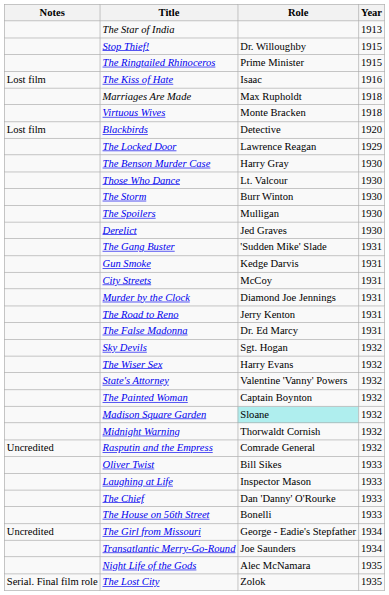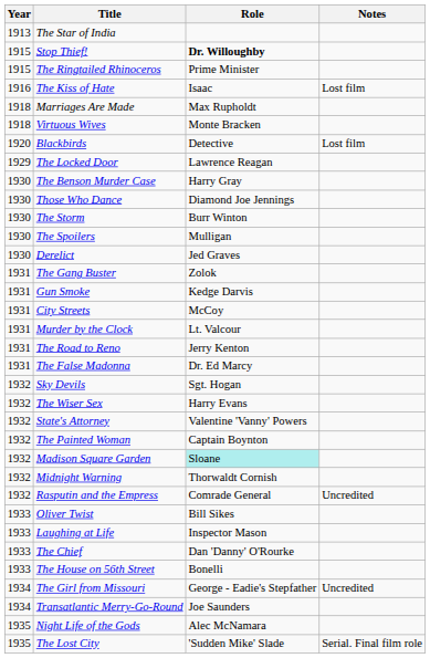 <table class="wikitable">
 <tr>
-<th>Notes</th>
+<th>Year</th>
 <th>Title</th>
 <th>Role</th>
-<th>Year</th>
+<th>Notes</th>
 </tr>
 <tr>
-<td></td>
+<td>1913</td>
 <td><em>The Star of India</em></td>
 <td></td>
-<td>1913</td>
+<td></td>
 </tr>
 <tr>
+<td>1915</td>
+<td><em><a href='#'>Stop Thief!</a></em></td>
+<td><strong>Dr. Willoughby</strong></td>
 <td></td>
-<td><em><a href='#'>Stop Thief!</a></em></td>
-<td>Dr. Willoughby</td>
-<td>1915</td>
 </tr>
 <tr>
-<td></td>
+<td>1915</td>
 <td><em><a href='#'>The Ringtailed Rhinoceros</a></em></td>
 <td>Prime Minister</td>
-<td>1915</td>
+<td></td>
 </tr>
 <tr>
-<td>Lost film</td>
+<td>1916</td>
 <td><em><a href='#'>The Kiss of Hate</a></em></td>
 <td>Isaac</td>
-<td>1916</td>
+<td>Lost film</td>
 </tr>
 <tr>
-<td></td>
+<td>1918</td>
 <td><em>Marriages Are Made</em></td>
 <td>Max Rupholdt</td>
-<td>1918</td>
+<td></td>
 </tr>
 <tr>
-<td></td>
+<td>1918</td>
 <td><em><a href='#'>Virtuous Wives</a></em></td>
 <td>Monte Bracken</td>
-<td>1918</td>
+<td></td>
 </tr>
 <tr>
-<td>Lost film</td>
+<td>1920</td>
 <td><em><a href='#'>Blackbirds</a></em></td>
 <td>Detective</td>
-<td>1920</td>
+<td>Lost film</td>
 </tr>
 <tr>
-<td></td>
+<td>1929</td>
 <td><em><a href='#'>The Locked Door</a></em></td>
 <td>Lawrence Reagan</td>
-<td>1929</td>
+<td></td>
 </tr>
 <tr>
-<td></td>
+<td>1930</td>
 <td><em><a href='#'>The Benson Murder Case</a></em></td>
 <td>Harry Gray</td>
-<td>1930</td>
+<td></td>
 </tr>
 <tr>
+<td>1930</td>
+<td><em><a href='#'>Those Who Dance</a></em></td>
+<td>Diamond Joe Jennings</td>
 <td></td>
-<td><em><a href='#'>Those Who Dance</a></em></td>
-<td>Lt. Valcour</td>
-<td>1930</td>
 </tr>
 <tr>
-<td></td>
+<td>1930</td>
 <td><em><a href='#'>The Storm</a></em></td>
 <td>Burr Winton</td>
-<td>1930</td>
+<td></td>
 </tr>
 <tr>
-<td></td>
+<td>1930</td>
 <td><em><a href='#'>The Spoilers</a></em></td>
 <td>Mulligan</td>
-<td>1930</td>
+<td></td>
 </tr>
 <tr>
-<td></td>
+<td>1930</td>
 <td><em><a href='#'>Derelict</a></em></td>
 <td>Jed Graves</td>
-<td>1930</td>
+<td></td>
 </tr>
 <tr>
+<td>1931</td>
+<td><em><a href='#'>The Gang Buster</a></em></td>
+<td>Zolok</td>
 <td></td>
-<td><em><a href='#'>The Gang Buster</a></em></td>
-<td>'Sudden Mike' Slade</td>
-<td>1931</td>
 </tr>
 <tr>
-<td></td>
+<td>1931</td>
 <td><em><a href='#'>Gun Smoke</a></em></td>
 <td>Kedge Darvis</td>
-<td>1931</td>
+<td></td>
 </tr>
 <tr>
-<td></td>
+<td>1931</td>
 <td><em><a href='#'>City Streets</a></em></td>
 <td>McCoy</td>
-<td>1931</td>
+<td></td>
 </tr>
 <tr>
+<td>1931</td>
+<td><em><a href='#'>Murder by the Clock</a></em></td>
+<td>Lt. Valcour</td>
 <td></td>
-<td><em><a href='#'>Murder by the Clock</a></em></td>
-<td>Diamond Joe Jennings</td>
-<td>1931</td>
 </tr>
 <tr>
-<td></td>
+<td>1931</td>
 <td><em><a href='#'>The Road to Reno</a></em></td>
 <td>Jerry Kenton</td>
-<td>1931</td>
+<td></td>
 </tr>
 <tr>
-<td></td>
+<td>1931</td>
 <td><em><a href='#'>The False Madonna</a></em></td>
 <td>Dr. Ed Marcy</td>
-<td>1931</td>
+<td></td>
 </tr>
 <tr>
-<td></td>
+<td>1932</td>
 <td><em><a href='#'>Sky Devils</a></em></td>
 <td>Sgt. Hogan</td>
-<td>1932</td>
+<td></td>
 </tr>
 <tr>
-<td></td>
+<td>1932</td>
 <td><em><a href='#'>The Wiser Sex</a></em></td>
 <td>Harry Evans</td>
-<td>1932</td>
+<td></td>
 </tr>
 <tr>
-<td></td>
+<td>1932</td>
 <td><em><a href='#'>State's Attorney</a></em></td>
 <td>Valentine 'Vanny' Powers</td>
-<td>1932</td>
+<td></td>
 </tr>
 <tr>
-<td></td>
+<td>1932</td>
 <td><em><a href='#'>The Painted Woman</a></em></td>
 <td>Captain Boynton</td>
-<td>1932</td>
+<td></td>
 </tr>
 <tr>
-<td></td>
+<td>1932</td>
 <td><em><a href='#'>Madison Square Garden</a></em></td>
 <td style="background: paleturquoise;">Sloane</td>
-<td>1932</td>
+<td></td>
 </tr>
 <tr>
-<td></td>
+<td>1932</td>
 <td><em><a href='#'>Midnight Warning</a></em></td>
 <td>Thorwaldt Cornish</td>
-<td>1932</td>
+<td></td>
 </tr>
 <tr>
-<td>Uncredited</td>
+<td>1932</td>
 <td><em><a href='#'>Rasputin and the Empress</a></em></td>
 <td>Comrade General</td>
-<td>1932</td>
+<td>Uncredited</td>
 </tr>
 <tr>
-<td></td>
+<td>1933</td>
 <td><em><a href='#'>Oliver Twist</a></em></td>
 <td>Bill Sikes</td>
-<td>1933</td>
+<td></td>
 </tr>
 <tr>
-<td></td>
+<td>1933</td>
 <td><em><a href='#'>Laughing at Life</a></em></td>
 <td>Inspector Mason</td>
-<td>1933</td>
+<td></td>
 </tr>
 <tr>
-<td></td>
+<td>1933</td>
 <td><em><a href='#'>The Chief</a></em></td>
 <td>Dan 'Danny' O'Rourke</td>
-<td>1933</td>
+<td></td>
 </tr>
 <tr>
-<td></td>
+<td>1933</td>
 <td><em><a href='#'>The House on 56th Street</a></em></td>
 <td>Bonelli</td>
-<td>1933</td>
+<td></td>
 </tr>
 <tr>
-<td>Uncredited</td>
+<td>1934</td>
 <td><em><a href='#'>The Girl from Missouri</a></em></td>
 <td>George - Eadie's Stepfather</td>
-<td>1934</td>
+<td>Uncredited</td>
 </tr>
 <tr>
-<td></td>
+<td>1934</td>
 <td><em><a href='#'>Transatlantic Merry-Go-Round</a></em></td>
 <td>Joe Saunders</td>
-<td>1934</td>
+<td></td>
 </tr>
 <tr>
-<td></td>
+<td>1935</td>
 <td><em><a href='#'>Night Life of the Gods</a></em></td>
 <td>Alec McNamara</td>
-<td>1935</td>
+<td></td>
 </tr>
 <tr>
+<td>1935</td>
+<td><em><a href='#'>The Lost City</a></em></td>
+<td>'Sudden Mike' Slade</td>
 <td>Serial. Final film role</td>
-<td><em><a href='#'>The Lost City</a></em></td>
-<td>Zolok</td>
-<td>1935</td>
 </tr>
 </table>
